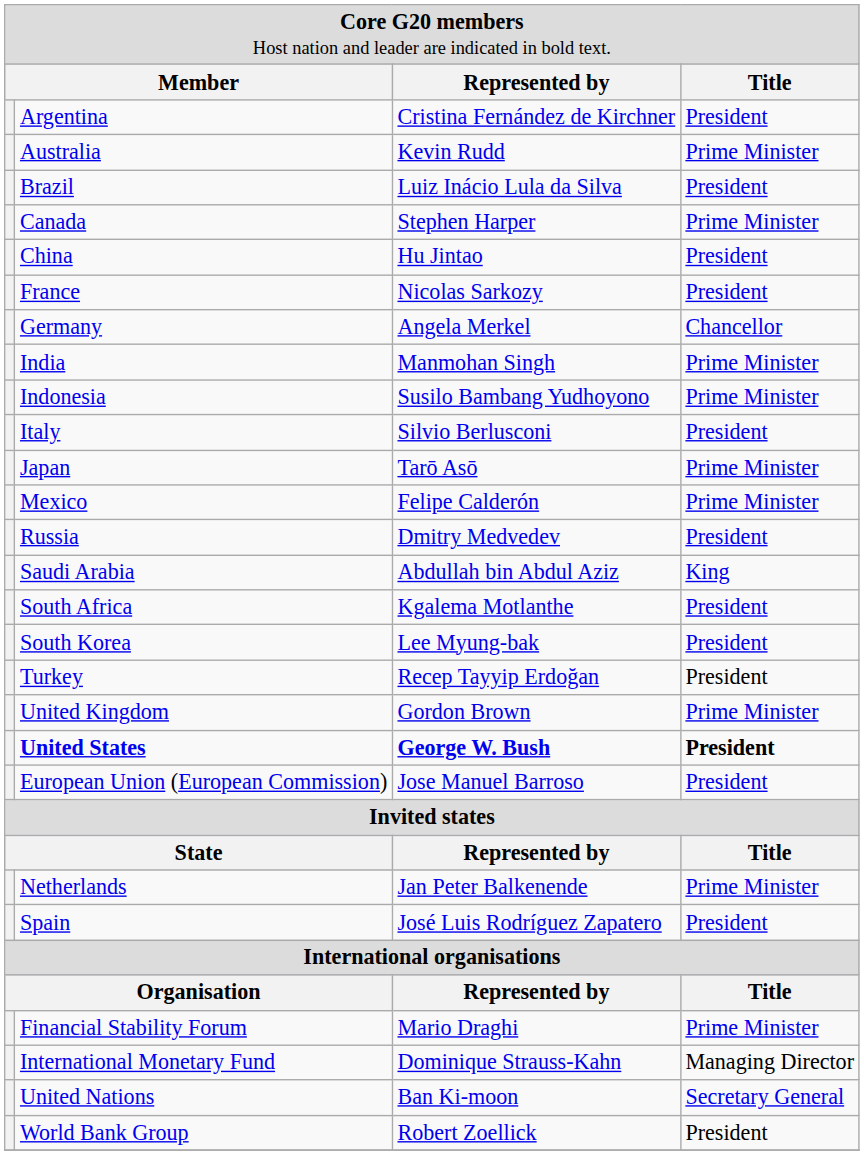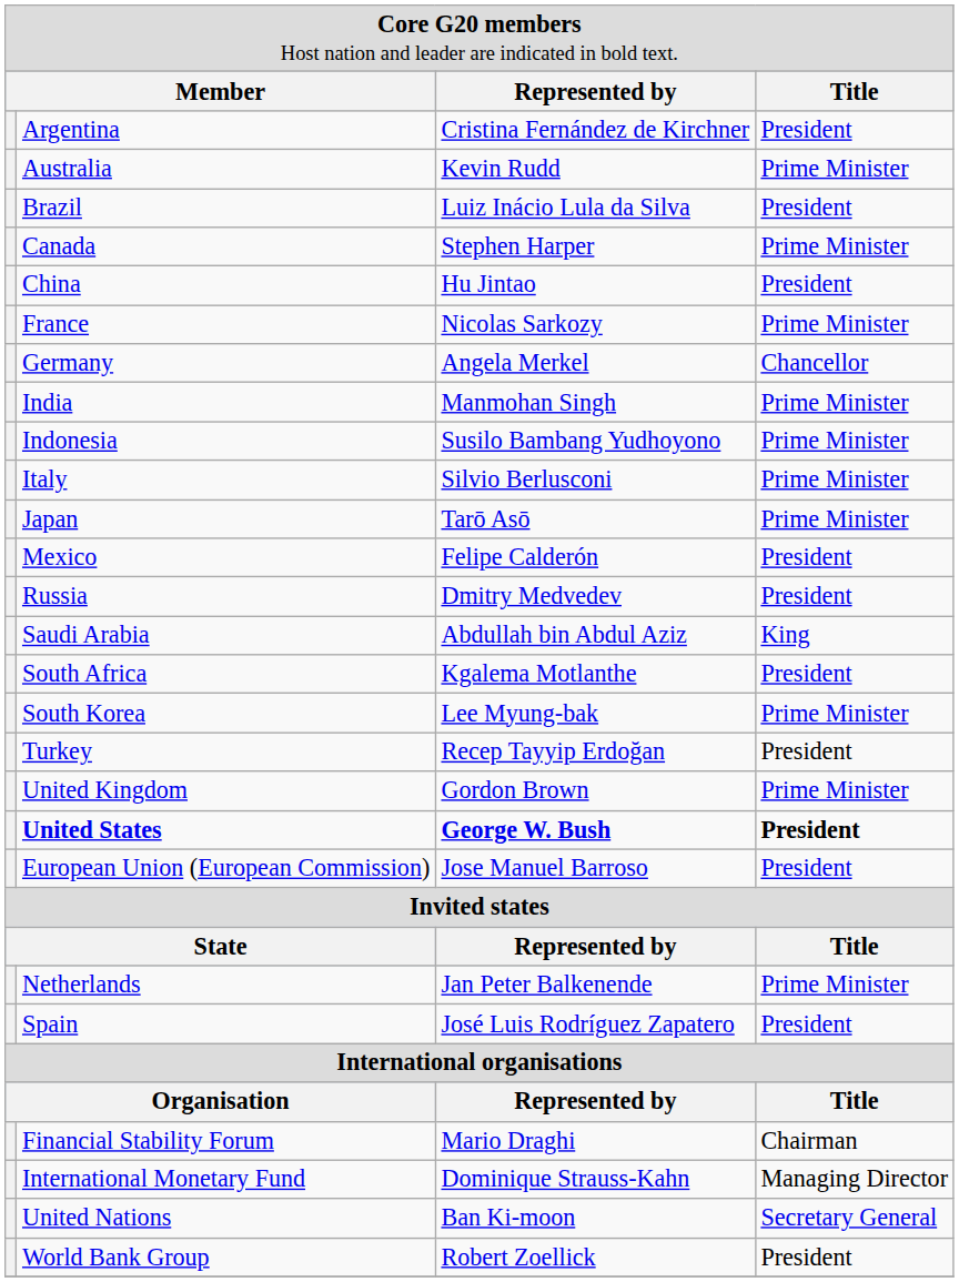 <table class="wikitable">
 <tr>
 <td colspan="4"  style="text-align:center; background:Gainsboro;"><strong>Core G20 members</strong><br><small>Host nation and leader are indicated in bold text.</small></td>
 </tr>
 <tr style="background:LightSteelBlue; text-align:center;">
 <th colspan=2>Member</th>
 <th>Represented by</th>
 <th>Title</th>
 </tr>
 <tr>
 <th></th>
 <td><a href='#'>Argentina</a></td>
 <td><a href='#'>Cristina Fernández de Kirchner</a></td>
 <td><a href='#'>President</a></td>
 </tr>
 <tr>
 <th></th>
 <td><a href='#'>Australia</a></td>
 <td><a href='#'>Kevin Rudd</a></td>
 <td><a href='#'>Prime Minister</a></td>
 </tr>
 <tr>
 <th></th>
 <td><a href='#'>Brazil</a></td>
 <td><a href='#'>Luiz Inácio Lula da Silva</a></td>
 <td><a href='#'>President</a></td>
 </tr>
 <tr>
 <th></th>
 <td><a href='#'>Canada</a></td>
 <td><a href='#'>Stephen Harper</a></td>
 <td><a href='#'>Prime Minister</a></td>
 </tr>
 <tr>
 <th></th>
 <td><a href='#'>China</a></td>
 <td><a href='#'>Hu Jintao</a></td>
 <td><a href='#'>President</a></td>
 </tr>
 <tr>
 <th></th>
 <td><a href='#'>France</a></td>
 <td><a href='#'>Nicolas Sarkozy</a></td>
-<td><a href='#'>President</a></td>
+<td><a href='#'>Prime Minister</a></td>
 </tr>
 <tr>
 <th></th>
 <td><a href='#'>Germany</a></td>
 <td><a href='#'>Angela Merkel</a></td>
 <td><a href='#'>Chancellor</a></td>
 </tr>
 <tr>
 <th></th>
 <td><a href='#'>India</a></td>
 <td><a href='#'>Manmohan Singh</a></td>
 <td><a href='#'>Prime Minister</a></td>
 </tr>
 <tr>
 <th></th>
 <td><a href='#'>Indonesia</a></td>
 <td><a href='#'>Susilo Bambang Yudhoyono</a></td>
 <td><a href='#'>Prime Minister</a></td>
 </tr>
 <tr>
 <th></th>
 <td><a href='#'>Italy</a></td>
 <td><a href='#'>Silvio Berlusconi</a></td>
-<td><a href='#'>President</a></td>
+<td><a href='#'>Prime Minister</a></td>
 </tr>
 <tr>
 <th></th>
 <td><a href='#'>Japan</a></td>
 <td><a href='#'>Tarō Asō</a></td>
 <td><a href='#'>Prime Minister</a></td>
 </tr>
 <tr>
 <th></th>
 <td><a href='#'>Mexico</a></td>
 <td><a href='#'>Felipe Calderón</a></td>
-<td><a href='#'>Prime Minister</a></td>
+<td><a href='#'>President</a></td>
 </tr>
 <tr>
 <th></th>
 <td><a href='#'>Russia</a></td>
 <td><a href='#'>Dmitry Medvedev</a></td>
 <td><a href='#'>President</a></td>
 </tr>
 <tr>
 <th></th>
 <td><a href='#'>Saudi Arabia</a></td>
 <td><a href='#'>Abdullah bin Abdul Aziz</a></td>
 <td><a href='#'>King</a></td>
 </tr>
 <tr>
 <th></th>
 <td><a href='#'>South Africa</a></td>
 <td><a href='#'>Kgalema Motlanthe</a></td>
 <td><a href='#'>President</a></td>
 </tr>
 <tr>
 <th></th>
 <td><a href='#'>South Korea</a></td>
 <td><a href='#'>Lee Myung-bak</a></td>
-<td><a href='#'>President</a></td>
+<td><a href='#'>Prime Minister</a></td>
 </tr>
 <tr>
 <th></th>
 <td><a href='#'>Turkey</a></td>
 <td><a href='#'>Recep Tayyip Erdoğan</a></td>
 <td>President</td>
 </tr>
 <tr>
 <th></th>
 <td><a href='#'>United Kingdom</a></td>
 <td><a href='#'>Gordon Brown</a></td>
 <td><a href='#'>Prime Minister</a></td>
 </tr>
 <tr>
 <th></th>
 <td><strong><a href='#'>United States</a></strong></td>
 <td><strong><a href='#'>George W. Bush</a></strong></td>
 <td><strong>President</strong></td>
 </tr>
 <tr>
 <th></th>
 <td><a href='#'>European Union</a> (<a href='#'>European Commission</a>)</td>
 <td><a href='#'>Jose Manuel Barroso</a></td>
 <td><a href='#'>President</a></td>
 </tr>
 <tr>
 <td colspan="4"  style="text-align:center; background:Gainsboro;"><strong>Invited states</strong></td>
 </tr>
 <tr style="background:LightSteelBlue; text-align:center;">
 <th colspan=2>State</th>
 <th>Represented by</th>
 <th>Title</th>
 </tr>
 <tr>
 <th></th>
 <td><a href='#'>Netherlands</a></td>
 <td><a href='#'>Jan Peter Balkenende</a></td>
 <td><a href='#'>Prime Minister</a></td>
 </tr>
 <tr>
 <th></th>
 <td><a href='#'>Spain</a></td>
 <td><a href='#'>José Luis Rodríguez Zapatero</a></td>
 <td><a href='#'>President</a></td>
 </tr>
 <tr>
 <td colspan="4"  style="text-align:center; background:Gainsboro;"><strong>International organisations</strong></td>
 </tr>
 <tr style="background:LightSteelBlue; text-align:center;">
 <th colspan=2>Organisation</th>
 <th>Represented by</th>
 <th>Title</th>
 </tr>
 <tr>
 <th></th>
 <td><a href='#'>Financial Stability Forum</a></td>
 <td><a href='#'>Mario Draghi</a></td>
-<td><a href='#'>Prime Minister</a></td>
+<td>Chairman</td>
 </tr>
 <tr>
 <th></th>
 <td><a href='#'>International Monetary Fund</a></td>
 <td><a href='#'>Dominique Strauss-Kahn</a></td>
 <td>Managing Director</td>
 </tr>
 <tr>
 <th></th>
 <td><a href='#'>United Nations</a></td>
 <td><a href='#'>Ban Ki-moon</a></td>
 <td><a href='#'>Secretary General</a></td>
 </tr>
 <tr>
 <th></th>
 <td><a href='#'>World Bank Group</a></td>
 <td><a href='#'>Robert Zoellick</a></td>
 <td>President</td>
 </tr>
 <tr>
 </tr>
 </table>
